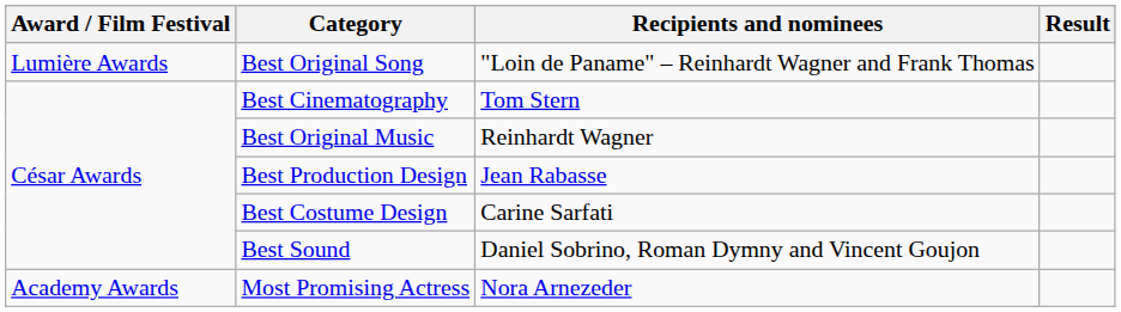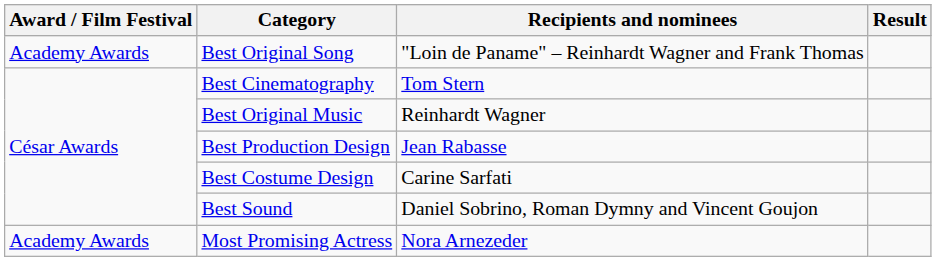 <table class="wikitable plainrowheaders sortable">
 <tr style="background:#ccc; text-align:center;">
 <th scope="col">Award / Film Festival</th>
 <th scope="col">Category</th>
 <th scope="col">Recipients and nominees</th>
 <th scope="col">Result</th>
 </tr>
 <tr>
-<td><a href='#'>Lumière Awards</a></td>
+<td><a href='#'>Academy Awards</a></td>
 <td><a href='#'>Best Original Song</a></td>
 <td>"Loin de Paname" – Reinhardt Wagner and Frank Thomas</td>
 <td></td>
 </tr>
 <tr>
 <td rowspan=5><a href='#'>César Awards</a></td>
 <td><a href='#'>Best Cinematography</a></td>
 <td><a href='#'>Tom Stern</a></td>
 <td></td>
 </tr>
 <tr>
 <td><a href='#'>Best Original Music</a></td>
 <td>Reinhardt Wagner</td>
 <td></td>
 </tr>
 <tr>
 <td><a href='#'>Best Production Design</a></td>
 <td><a href='#'>Jean Rabasse</a></td>
 <td></td>
 </tr>
 <tr>
 <td><a href='#'>Best Costume Design</a></td>
 <td>Carine Sarfati</td>
 <td></td>
 </tr>
 <tr>
 <td><a href='#'>Best Sound</a></td>
 <td>Daniel Sobrino, Roman Dymny and Vincent Goujon</td>
 <td></td>
 </tr>
 <tr>
 <td><a href='#'>Academy Awards</a></td>
 <td><a href='#'>Most Promising Actress</a></td>
 <td><a href='#'>Nora Arnezeder</a></td>
 <td></td>
 </tr>
 </table>
